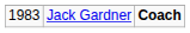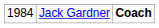 <table class="wikitable">
 <tr>
 </tr>
 <tr>
-<td>1983</td>
+<td>1984</td>
 <td><a href='#'>Jack Gardner</a></td>
 <td><strong>Coach</strong></td>
 </tr>
 </table>
